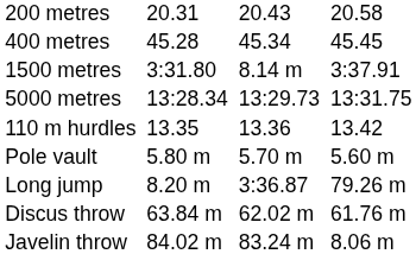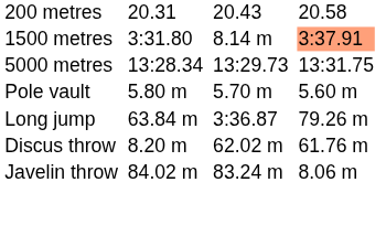 <table>
 <tr>
 <td>200 metres</td>
 <td></td>
 <td>20.31</td>
 <td></td>
 <td>20.43</td>
 <td></td>
 <td>20.58</td>
 </tr>
 <tr>
-<td>400 metres</td>
-<td></td>
-<td>45.28</td>
-<td></td>
-<td>45.34</td>
-<td></td>
-<td>45.45</td>
-</tr>
-<tr>
 <td>1500 metres</td>
 <td></td>
 <td>3:31.80</td>
 <td></td>
 <td>8.14 m</td>
 <td></td>
-<td>3:37.91</td>
+<td style="background: lightsalmon;">3:37.91</td>
 </tr>
 <tr>
 <td>5000 metres</td>
 <td></td>
 <td>13:28.34</td>
 <td></td>
 <td>13:29.73</td>
 <td></td>
 <td>13:31.75</td>
-</tr>
-<tr>
-<td>110 m hurdles</td>
-<td></td>
-<td>13.35</td>
-<td></td>
-<td>13.36</td>
-<td></td>
-<td>13.42</td>
 </tr>
 <tr>
 <td>Pole vault</td>
 <td></td>
 <td>5.80 m</td>
 <td></td>
 <td>5.70 m</td>
 <td></td>
 <td>5.60 m</td>
 </tr>
 <tr>
 <td>Long jump</td>
 <td></td>
-<td>8.20 m</td>
+<td>63.84 m</td>
 <td></td>
 <td>3:36.87</td>
 <td></td>
 <td>79.26 m</td>
 </tr>
 <tr>
 <td>Discus throw</td>
 <td></td>
-<td>63.84 m</td>
+<td>8.20 m</td>
 <td></td>
 <td>62.02 m</td>
 <td></td>
 <td>61.76 m</td>
 </tr>
 <tr>
 <td>Javelin throw</td>
 <td></td>
 <td>84.02 m</td>
 <td></td>
 <td>83.24 m</td>
 <td></td>
 <td>8.06 m</td>
 </tr>
 </table>
